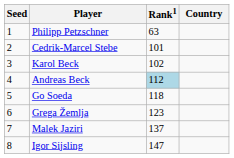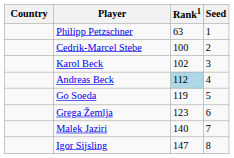 <table class="sortable wikitable">
 <tr>
-<th>Seed</th>
+<th width="70">Country</th>
 <th width="175">Player</th>
 <th>Rank<sup>1</sup></th>
-<th width="70">Country</th>
+<th>Seed</th>
 </tr>
 <tr>
-<td>1</td>
+<td></td>
 <td><a href='#'>Philipp Petzschner</a></td>
 <td>63</td>
-<td></td>
+<td>1</td>
 </tr>
 <tr>
+<td></td>
+<td><a href='#'>Cedrik-Marcel Stebe</a></td>
+<td>100</td>
 <td>2</td>
-<td><a href='#'>Cedrik-Marcel Stebe</a></td>
-<td>101</td>
-<td></td>
 </tr>
 <tr>
-<td>3</td>
+<td></td>
 <td><a href='#'>Karol Beck</a></td>
 <td>102</td>
-<td></td>
+<td>3</td>
 </tr>
 <tr>
-<td>4</td>
+<td></td>
 <td><a href='#'>Andreas Beck</a></td>
 <td style="background: lightblue;">112</td>
-<td></td>
+<td>4</td>
 </tr>
 <tr>
+<td></td>
+<td><a href='#'>Go Soeda</a></td>
+<td>119</td>
 <td>5</td>
-<td><a href='#'>Go Soeda</a></td>
-<td>118</td>
-<td></td>
 </tr>
 <tr>
-<td>6</td>
+<td></td>
 <td><a href='#'>Grega Žemlja</a></td>
 <td>123</td>
-<td></td>
+<td>6</td>
 </tr>
 <tr>
+<td></td>
+<td><a href='#'>Malek Jaziri</a></td>
+<td>140</td>
 <td>7</td>
-<td><a href='#'>Malek Jaziri</a></td>
-<td>137</td>
-<td></td>
 </tr>
 <tr>
-<td>8</td>
+<td></td>
 <td><a href='#'>Igor Sijsling</a></td>
 <td>147</td>
-<td></td>
+<td>8</td>
 </tr>
 </table>
